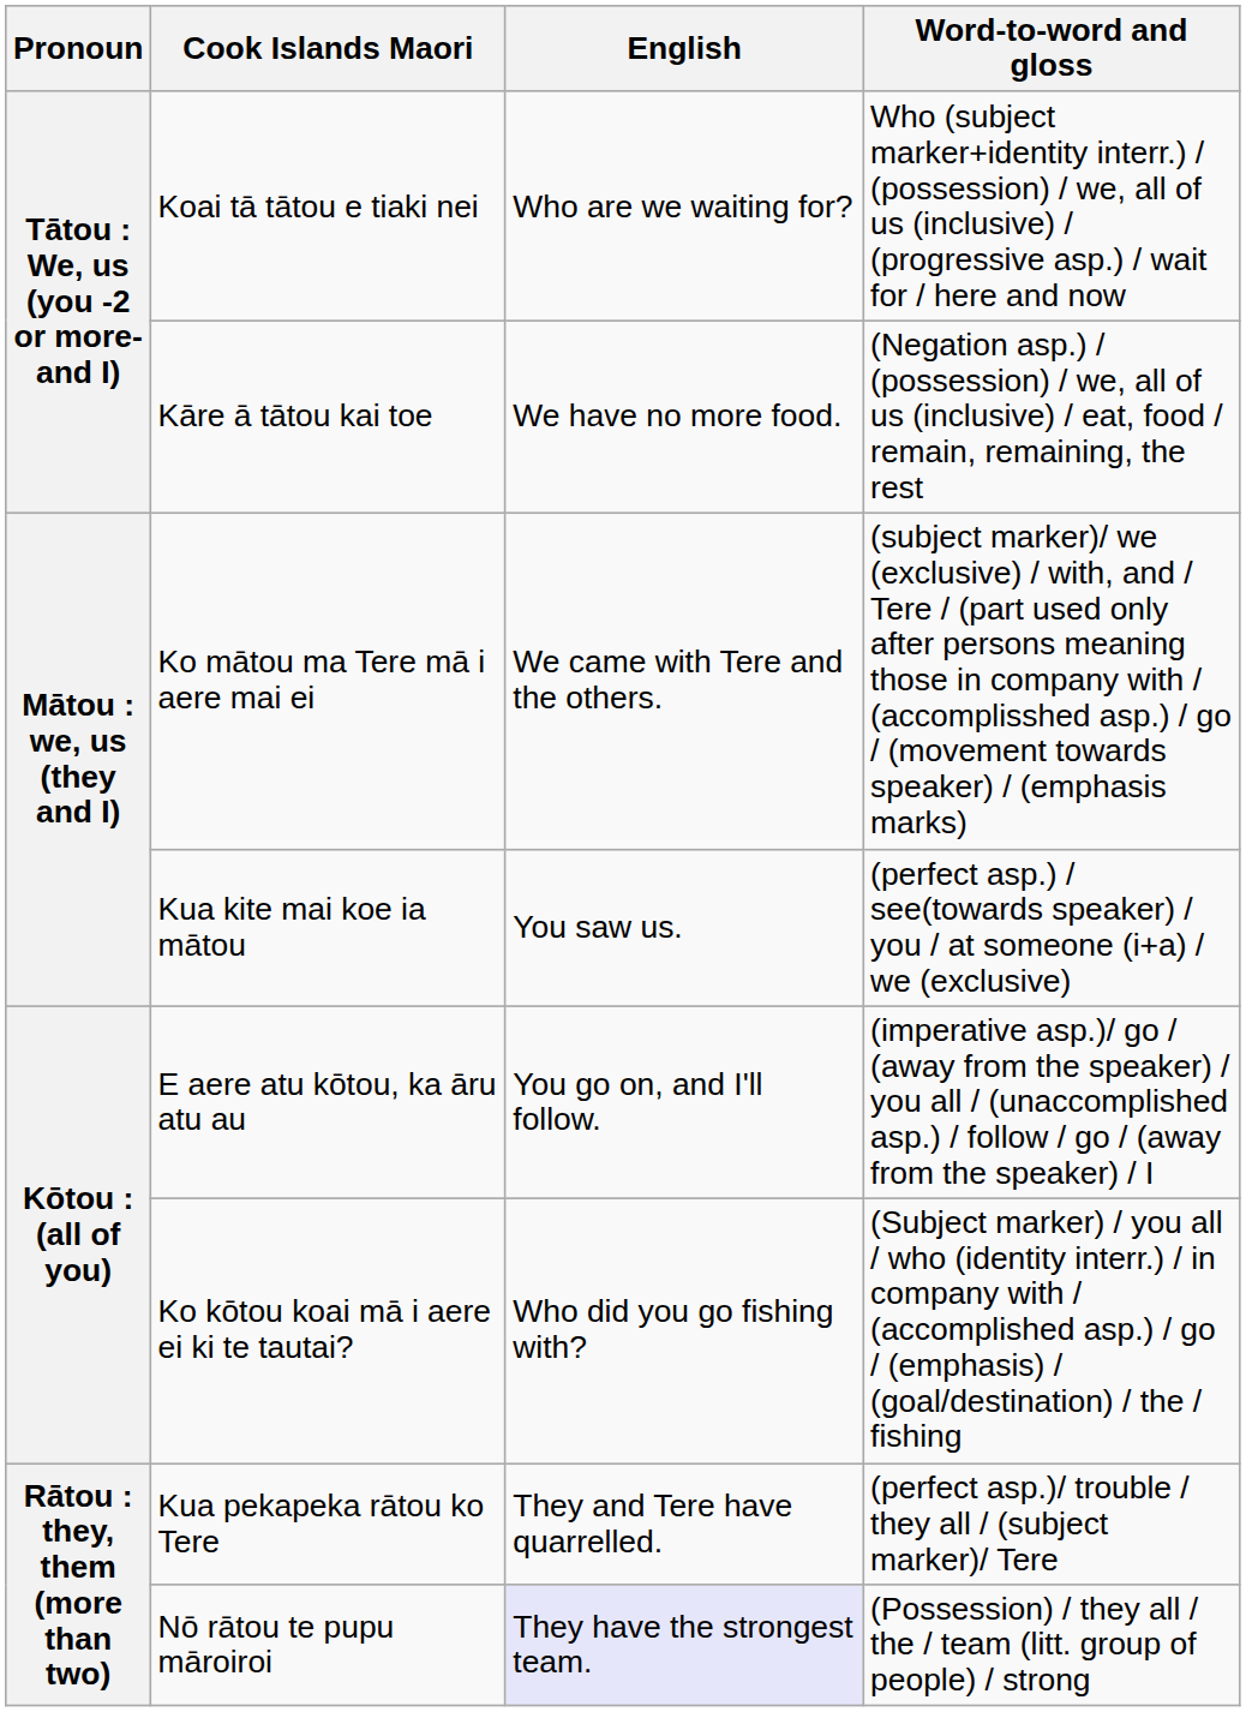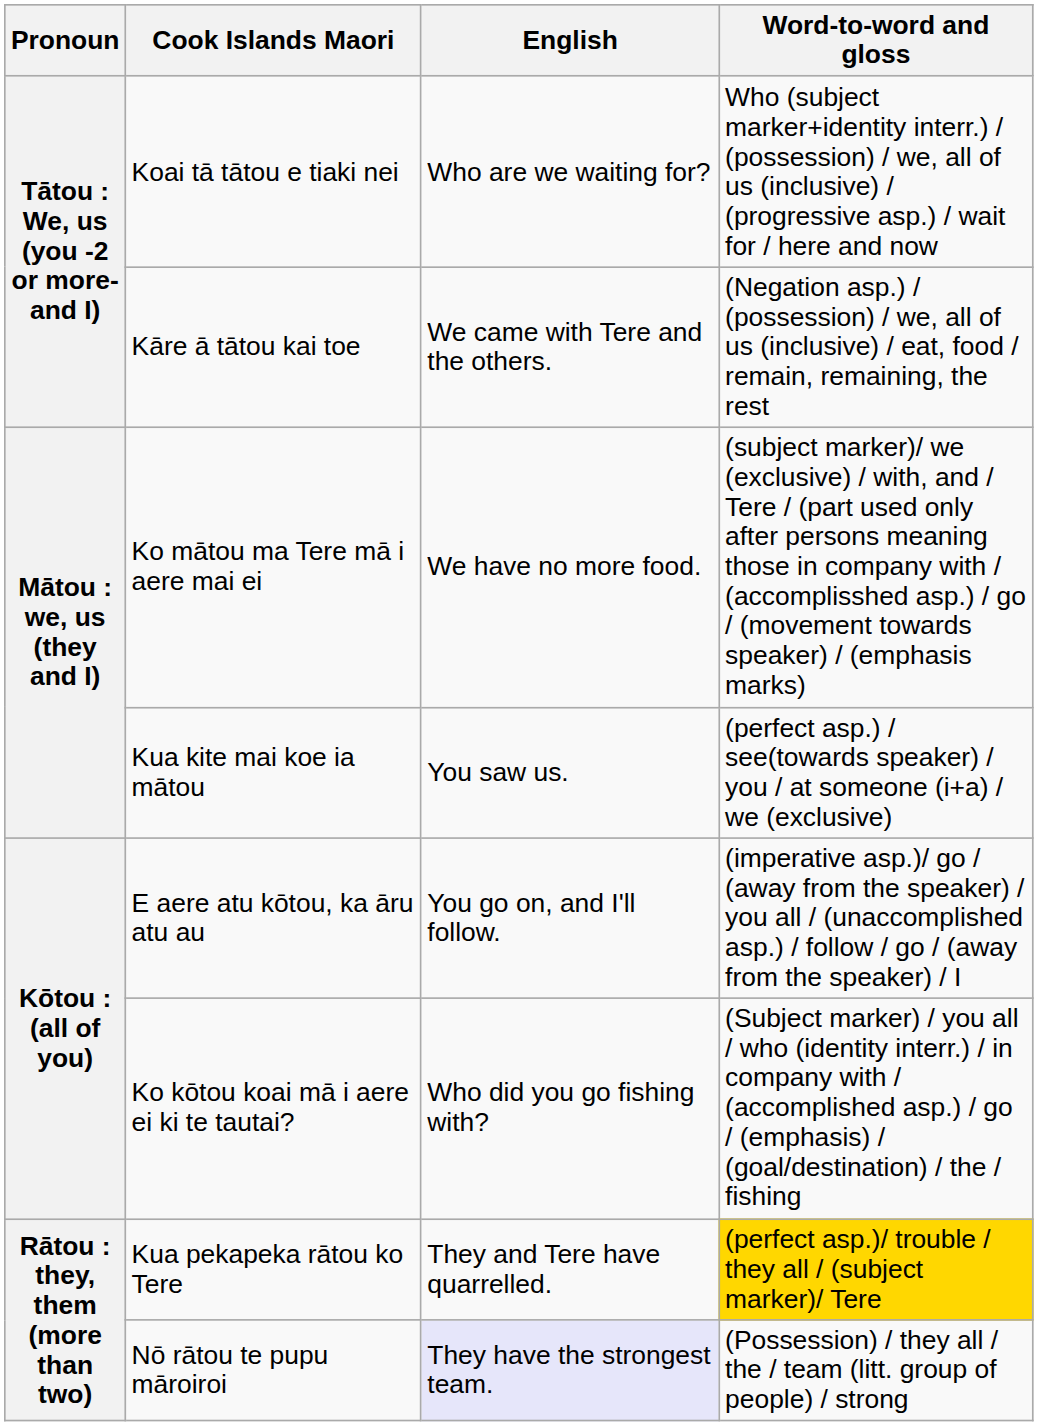 <table class="wikitable collapsible collapsed" style="margin: 1em auto 1em auto" width="100%">
 <tr>
 <th>Pronoun</th>
 <th width="33%">Cook Islands Maori</th>
 <th width="33%">English</th>
 <th width="33%">Word-to-word and gloss</th>
 </tr>
 <tr>
 <th rowspan="2">Tātou :  We, us (you -2 or more- and I)</th>
 <td>Koai  tā tātou e tiaki nei</td>
 <td>Who are we waiting for?</td>
 <td>Who (subject marker+identity interr.) / (possession) / we, all of us (inclusive) / (progressive asp.) / wait for / here and now</td>
 </tr>
 <tr>
 <td>Kāre ā tātou kai  toe</td>
-<td>We have no more food.</td>
+<td>We came with Tere and the others.</td>
 <td>(Negation asp.) / (possession) / we, all of us (inclusive) / eat, food / remain, remaining, the rest</td>
 </tr>
 <tr>
 <th rowspan="2">Mātou :  we, us  (they and I)</th>
 <td>Ko mātou ma Tere mā i aere mai ei</td>
-<td>We came with Tere and the others.</td>
+<td>We have no more food.</td>
 <td>(subject marker)/ we (exclusive) / with, and / Tere / (part used only after persons meaning those in company with / (accomplisshed asp.) / go / (movement towards speaker) / (emphasis marks)</td>
 </tr>
 <tr>
 <td>Kua kite mai koe ia mātou</td>
 <td>You saw us.</td>
 <td>(perfect asp.) / see(towards speaker) / you / at someone (i+a) / we (exclusive)</td>
 </tr>
 <tr>
 <th rowspan="2">Kōtou : (all of you)</th>
 <td>E aere atu kōtou, ka āru atu au</td>
 <td>You go on, and I'll follow.</td>
 <td>(imperative asp.)/ go / (away from the speaker) / you all / (unaccomplished asp.) / follow / go / (away from the speaker) / I</td>
 </tr>
 <tr>
 <td>Ko kōtou koai mā i aere ei ki te tautai? </td>
 <td>Who did you go fishing with?</td>
 <td>(Subject marker) / you all / who (identity interr.) / in company with  / (accomplished asp.) / go / (emphasis) / (goal/destination) / the / fishing</td>
 </tr>
 <tr>
 <th rowspan="2">Rātou :  they, them (more than two)</th>
 <td>Kua pekapeka rātou ko Tere</td>
 <td>They and Tere have quarrelled.</td>
-<td>(perfect asp.)/ trouble / they all / (subject marker)/ Tere</td>
+<td style="background: gold;">(perfect asp.)/ trouble / they all / (subject marker)/ Tere</td>
 </tr>
 <tr>
 <td>Nō rātou te pupu māroiroi</td>
 <td style="background: lavender;">They have the strongest team.</td>
 <td>(Possession) / they all / the / team (litt. group of people) / strong</td>
 </tr>
 </table>
